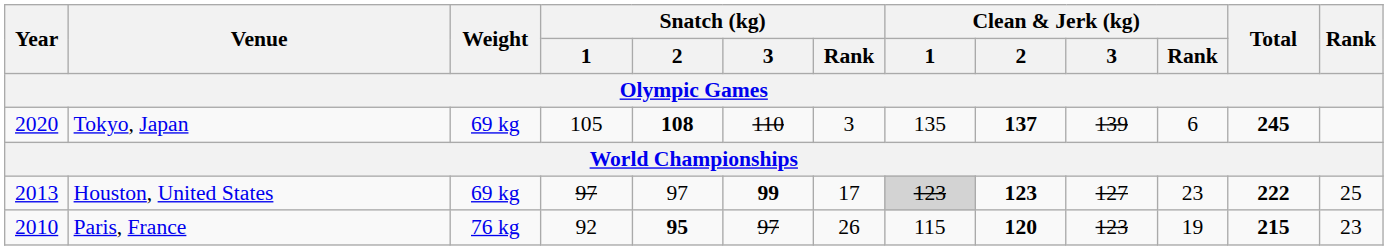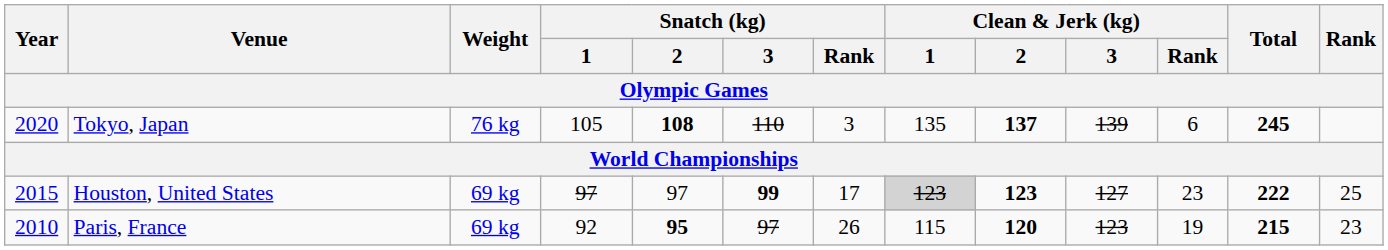 <table class="wikitable" style="text-align:center;">
 <tr>
 <th rowspan=2 width=40>Year</th>
 <th rowspan=2 width=275>Venue</th>
 <th rowspan=2 width=60>Weight</th>
 <th colspan=4>Snatch (kg)</th>
 <th colspan=4>Clean & Jerk (kg)</th>
 <th rowspan=2 width=60>Total</th>
 <th rowspan=2 width=40>Rank</th>
 </tr>
 <tr>
 <th width=60>1</th>
 <th width=60>2</th>
 <th width=60>3</th>
 <th width=45>Rank</th>
 <th width=60>1</th>
 <th width=60>2</th>
 <th width=60>3</th>
 <th width=45>Rank</th>
 </tr>
 <tr>
 <th colspan=15><a href='#'>Olympic Games</a></th>
 </tr>
 <tr>
 <td><a href='#'>2020</a></td>
 <td align=left> <a href='#'>Tokyo</a>, <a href='#'>Japan</a></td>
-<td><a href='#'>69 kg</a></td>
+<td><a href='#'>76 kg</a></td>
 <td>105</td>
 <td><strong>108</strong></td>
 <td><s>110</s></td>
 <td>3</td>
 <td>135</td>
 <td><strong>137</strong></td>
 <td><s>139</s></td>
 <td>6</td>
 <td><strong>245</strong></td>
 <td></td>
 </tr>
 <tr>
 <th colspan=13><a href='#'>World Championships</a></th>
 </tr>
 <tr>
-<td><a href='#'>2013</a></td>
+<td><a href='#'>2015</a></td>
 <td align=left> <a href='#'>Houston</a>, <a href='#'>United States</a></td>
 <td><a href='#'>69 kg</a></td>
 <td><s>97</s></td>
 <td>97</td>
 <td><strong>99</strong></td>
 <td>17</td>
 <td style="background: lightgrey;"><s>123</s></td>
 <td><strong>123</strong></td>
 <td><s>127</s></td>
 <td>23</td>
 <td><strong>222</strong></td>
 <td>25</td>
 </tr>
 <tr>
 <td><a href='#'>2010</a></td>
 <td align=left> <a href='#'>Paris</a>, <a href='#'>France</a></td>
-<td><a href='#'>76 kg</a></td>
+<td><a href='#'>69 kg</a></td>
 <td>92</td>
 <td><strong>95</strong></td>
 <td><s> 97</s></td>
 <td>26</td>
 <td>115</td>
 <td><strong>120</strong></td>
 <td><s>123</s></td>
 <td>19</td>
 <td><strong>215</strong></td>
 <td>23</td>
 </tr>
 </table>
